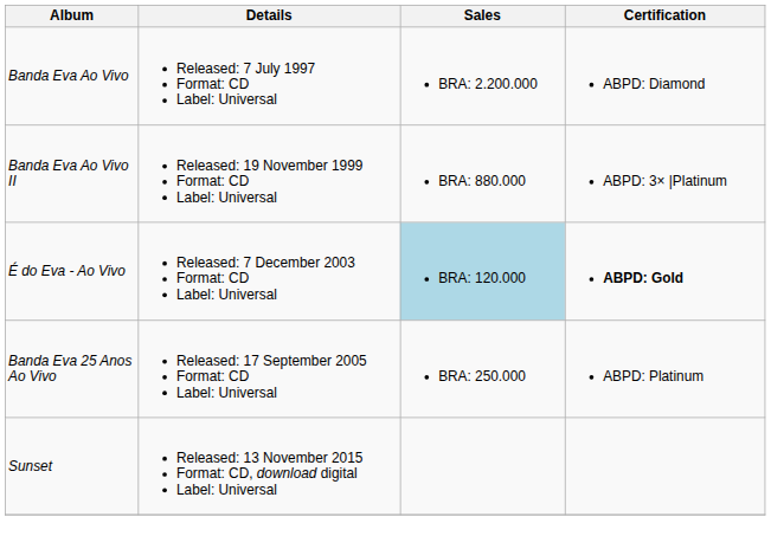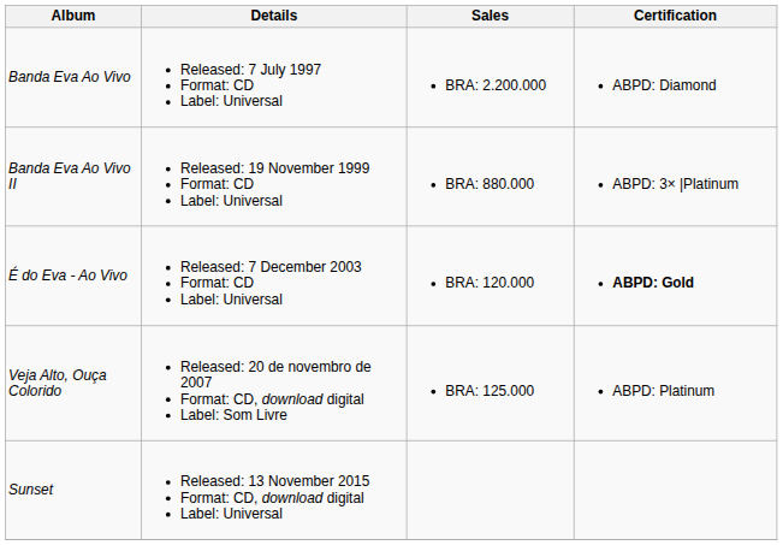 <table class="wikitable">
 <tr>
 <th style="width:10em;">Album</th>
 <th style="width:20em;">Details</th>
 <th style="width:12em;">Sales</th>
 <th style="width:15em;">Certification</th>
 </tr>
 <tr>
 <td><em>Banda Eva Ao Vivo</em></td>
 <td><br><ul><li>Released: 7 July 1997</li><li>Format: CD</li><li>Label: Universal</li></ul></td>
 <td><br><ul><li>BRA: 2.200.000</li></ul></td>
 <td><br><ul><li>ABPD: Diamond </li></ul></td>
 </tr>
 <tr>
 <td><em>Banda Eva Ao Vivo II</em></td>
 <td><br><ul><li>Released: 19 November 1999</li><li>Format: CD</li><li>Label: Universal</li></ul></td>
 <td><br><ul><li>BRA: 880.000</li></ul></td>
 <td><br><ul><li>ABPD: 3× |Platinum</li></ul></td>
 </tr>
 <tr>
 <td><em>É do Eva - Ao Vivo</em></td>
 <td><br><ul><li>Released: 7 December 2003</li><li>Format: CD</li><li>Label: Universal</li></ul></td>
-<td style="background: lightblue;"><br><ul><li>BRA: 120.000</li></ul></td>
+<td><br><ul><li>BRA: 120.000</li></ul></td>
 <td><strong><br><ul><li>ABPD: Gold</li></ul></strong></td>
 </tr>
 <tr>
-<td><em>Banda Eva 25 Anos Ao Vivo</em></td>
-<td><br><ul><li>Released: 17 September 2005</li><li>Format: CD</li><li>Label: Universal</li></ul></td>
-<td><br><ul><li>BRA: 250.000</li></ul></td>
+<td><em>Veja Alto, Ouça Colorido</em></td>
+<td><br><ul><li>Released: 20 de novembro de 2007</li><li>Format: CD, <em>download</em> digital</li><li>Label: Som Livre</li></ul></td>
+<td><br><ul><li>BRA: 125.000</li></ul></td>
 <td><br><ul><li>ABPD: Platinum</li></ul></td>
 </tr>
 <tr>
 <td><em>Sunset</em></td>
 <td><br><ul><li>Released: 13 November 2015</li><li>Format: CD, <em>download</em> digital</li><li>Label: Universal</li></ul></td>
 <td></td>
 <td></td>
 </tr>
 <tr>
 </tr>
 </table>
